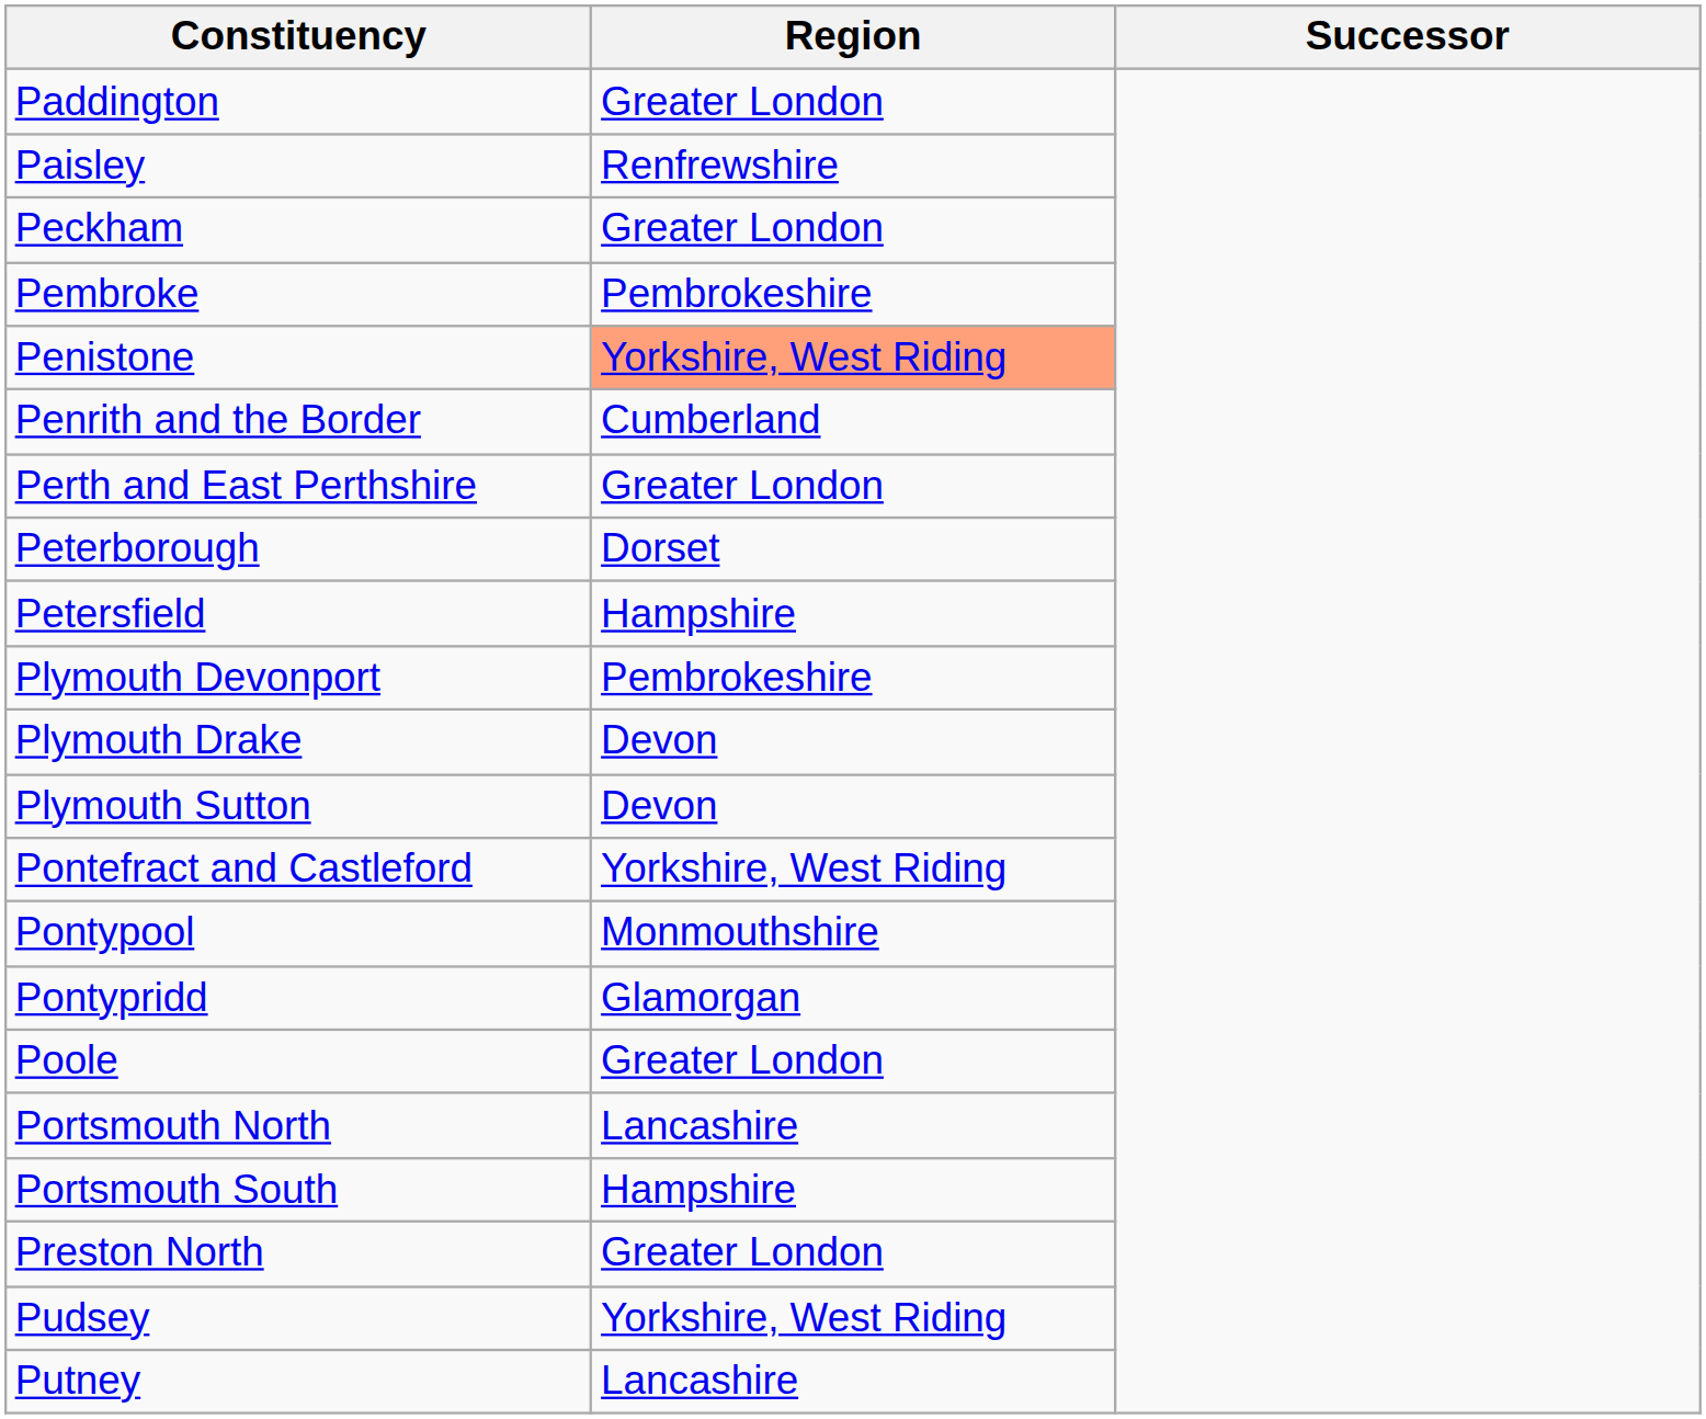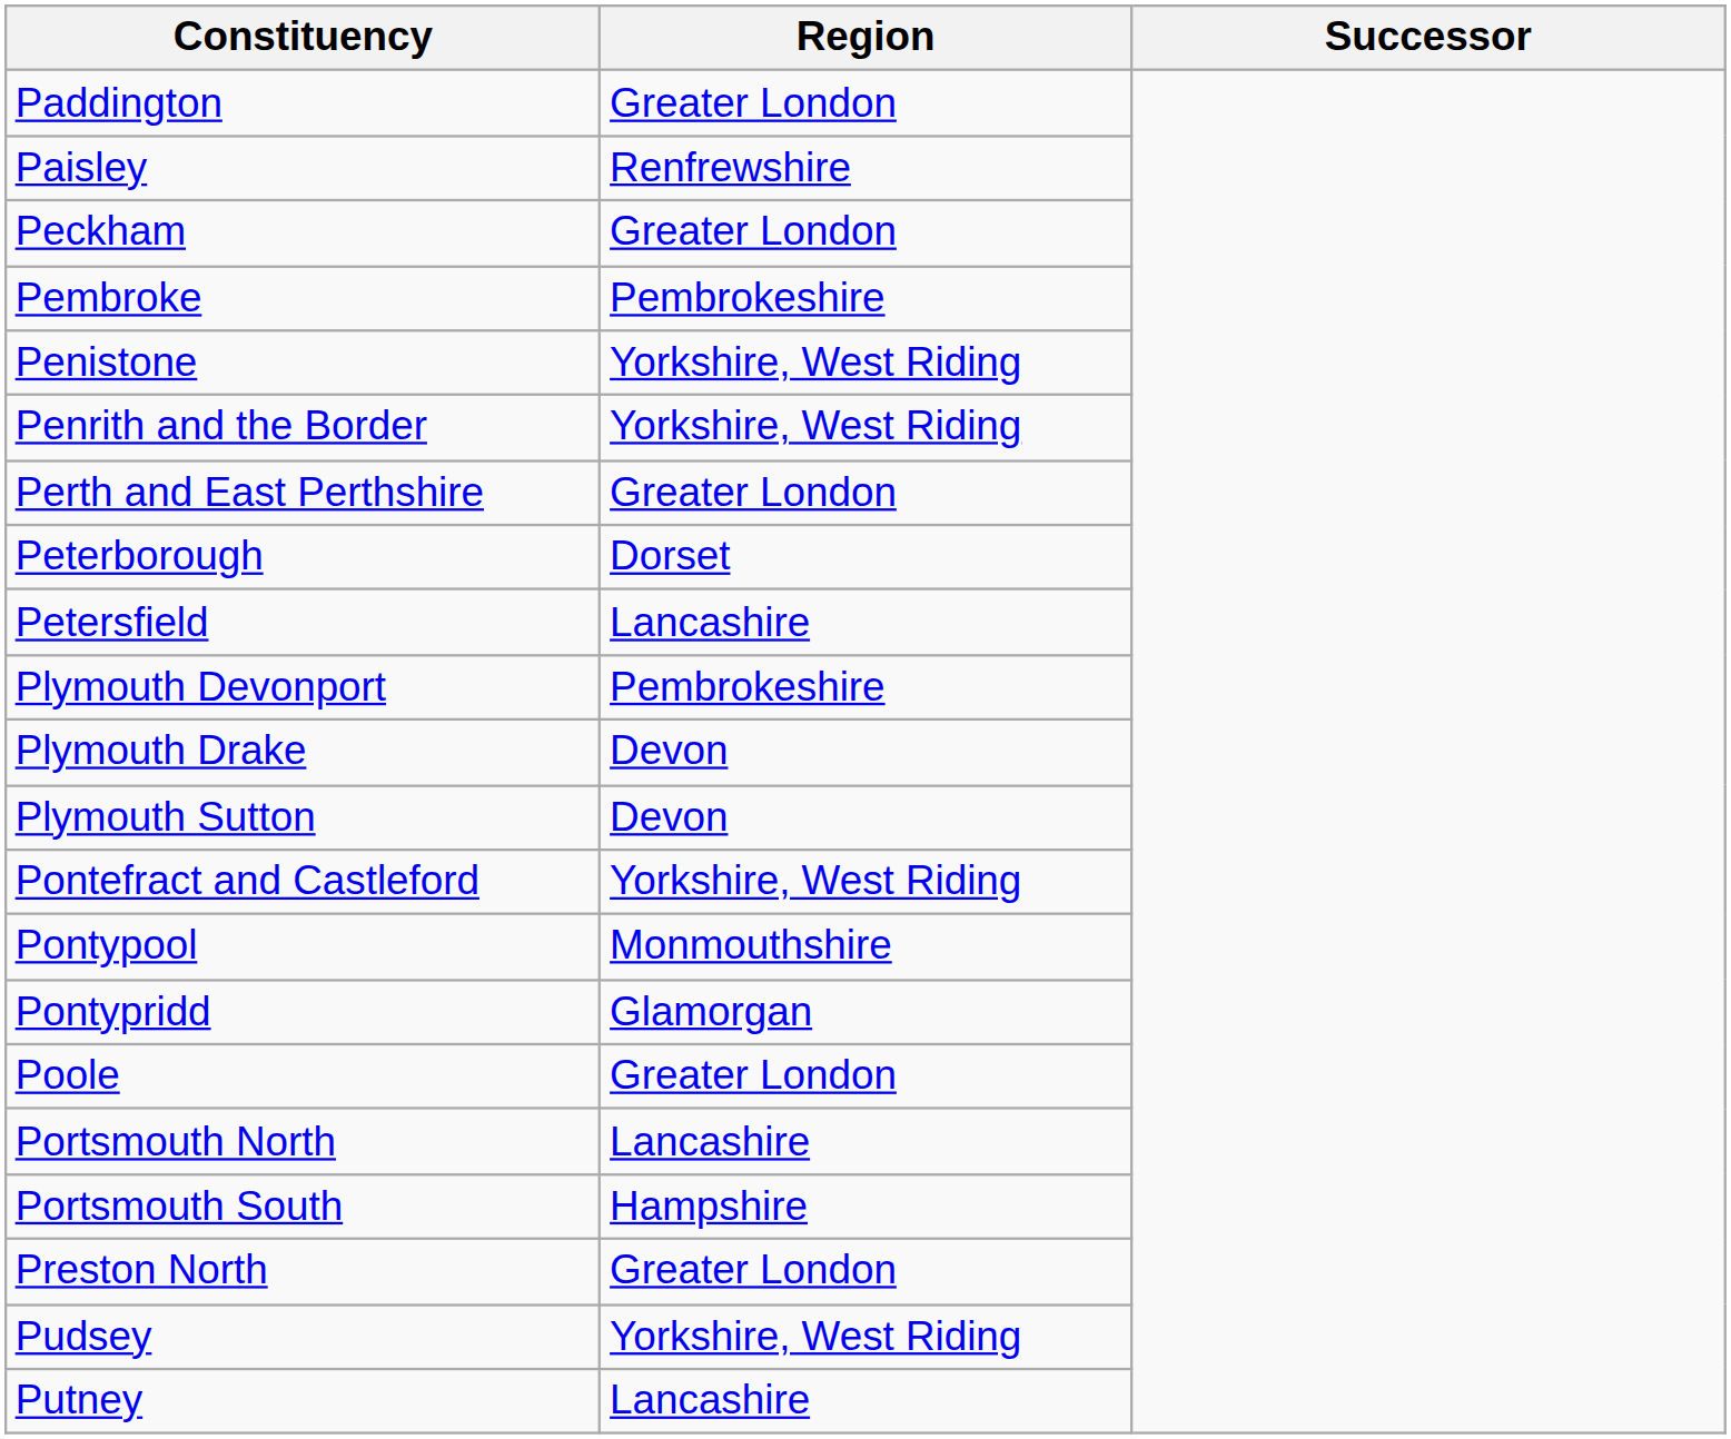 <table class="wikitable">
 <tr>
 <th width="225px">Constituency</th>
 <th width="200px">Region</th>
 <th width="225px">Successor</th>
 </tr>
 <tr>
 <td><a href='#'>Paddington</a></td>
 <td><a href='#'>Greater London</a></td>
 </tr>
 <tr>
 <td><a href='#'>Paisley</a></td>
 <td><a href='#'>Renfrewshire</a></td>
 </tr>
 <tr>
 <td><a href='#'>Peckham</a></td>
 <td><a href='#'>Greater London</a></td>
 </tr>
 <tr>
 <td><a href='#'>Pembroke</a></td>
 <td><a href='#'>Pembrokeshire</a></td>
 </tr>
 <tr>
 <td><a href='#'>Penistone</a></td>
-<td style="background: lightsalmon;"><a href='#'>Yorkshire, West Riding</a></td>
+<td><a href='#'>Yorkshire, West Riding</a></td>
 </tr>
 <tr>
 <td><a href='#'>Penrith and the Border</a></td>
-<td><a href='#'>Cumberland</a></td>
+<td><a href='#'>Yorkshire, West Riding</a></td>
 </tr>
 <tr>
 <td><a href='#'>Perth and East Perthshire</a></td>
 <td><a href='#'>Greater London</a></td>
 </tr>
 <tr>
 <td><a href='#'>Peterborough</a></td>
 <td><a href='#'>Dorset</a></td>
 </tr>
 <tr>
 <td><a href='#'>Petersfield</a></td>
-<td><a href='#'>Hampshire</a></td>
+<td><a href='#'>Lancashire</a></td>
 </tr>
 <tr>
 <td><a href='#'>Plymouth Devonport</a></td>
 <td><a href='#'>Pembrokeshire</a></td>
 </tr>
 <tr>
 <td><a href='#'>Plymouth Drake</a></td>
 <td><a href='#'>Devon</a></td>
 </tr>
 <tr>
 <td><a href='#'>Plymouth Sutton</a></td>
 <td><a href='#'>Devon</a></td>
 </tr>
 <tr>
 <td><a href='#'>Pontefract and Castleford</a></td>
 <td><a href='#'>Yorkshire, West Riding</a></td>
 </tr>
 <tr>
 <td><a href='#'>Pontypool</a></td>
 <td><a href='#'>Monmouthshire</a></td>
 </tr>
 <tr>
 <td><a href='#'>Pontypridd</a></td>
 <td><a href='#'>Glamorgan</a></td>
 </tr>
 <tr>
 <td><a href='#'>Poole</a></td>
 <td><a href='#'>Greater London</a></td>
 </tr>
 <tr>
 <td><a href='#'>Portsmouth North</a></td>
 <td><a href='#'>Lancashire</a></td>
 </tr>
 <tr>
 <td><a href='#'>Portsmouth South</a></td>
 <td><a href='#'>Hampshire</a></td>
 </tr>
 <tr>
 <td><a href='#'>Preston North</a></td>
 <td><a href='#'>Greater London</a></td>
 </tr>
 <tr>
 <td><a href='#'>Pudsey</a></td>
 <td><a href='#'>Yorkshire, West Riding</a></td>
 </tr>
 <tr>
 <td><a href='#'>Putney</a></td>
 <td><a href='#'>Lancashire</a></td>
 </tr>
 </table>
